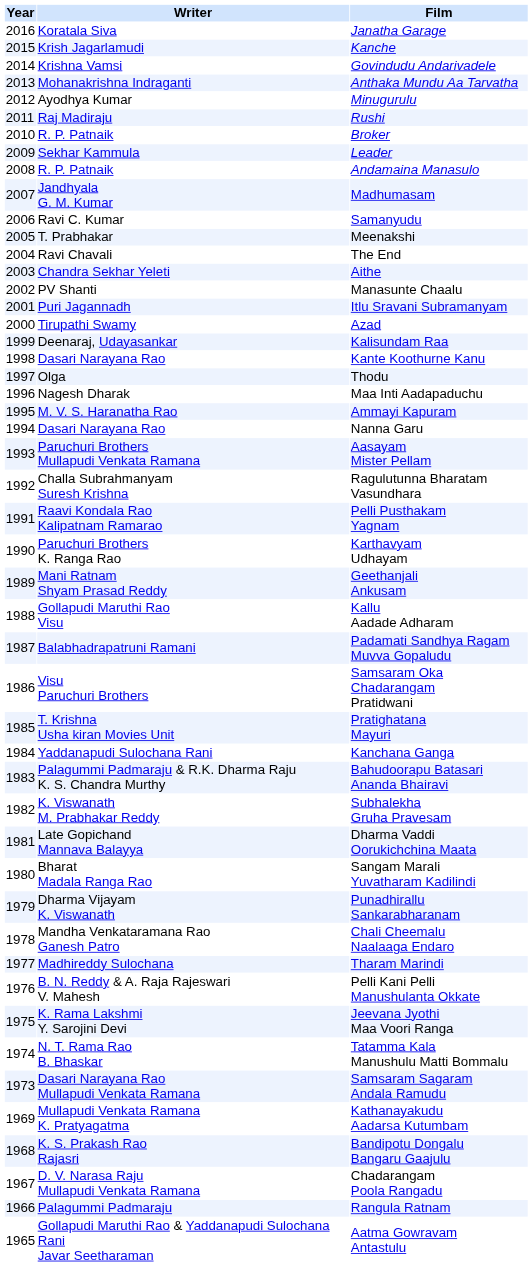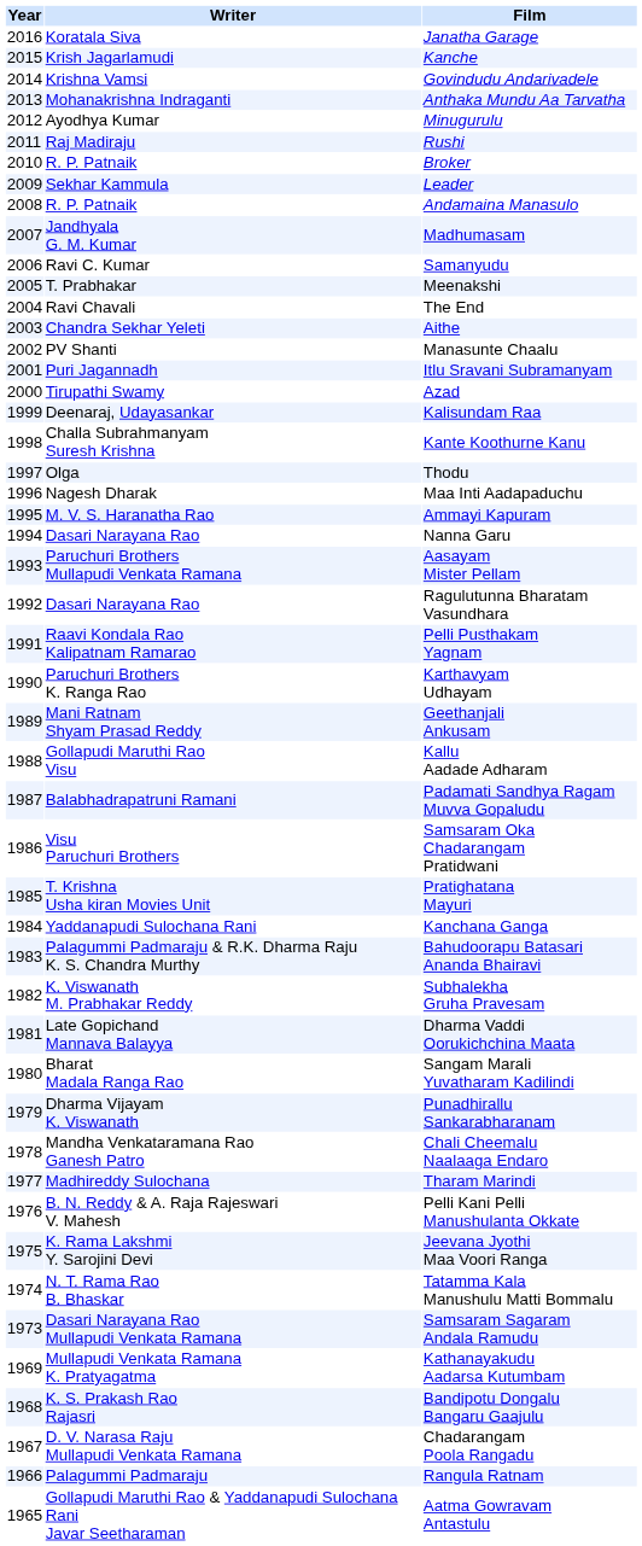 <table cellspacing="1" cellpadding="1" border="0" width="50%">
 <tr bgcolor="#d1e4fd">
 <th>Year</th>
 <th>Writer</th>
 <th>Film</th>
 </tr>
 <tr>
 <td>2016</td>
 <td><a href='#'>Koratala Siva</a></td>
 <td><em><a href='#'>Janatha Garage</a></em></td>
 </tr>
 <tr bgcolor=#edf3fe>
 <td>2015</td>
 <td><a href='#'>Krish Jagarlamudi</a></td>
 <td><em><a href='#'>Kanche</a></em></td>
 </tr>
 <tr>
 <td>2014</td>
 <td><a href='#'>Krishna Vamsi</a></td>
 <td><em><a href='#'>Govindudu Andarivadele</a></em></td>
 </tr>
 <tr bgcolor=#edf3fe>
 <td>2013</td>
 <td><a href='#'>Mohanakrishna Indraganti</a></td>
 <td><em><a href='#'>Anthaka Mundu Aa Tarvatha</a></em></td>
 </tr>
 <tr>
 <td>2012</td>
 <td>Ayodhya Kumar</td>
 <td><em><a href='#'>Minugurulu</a></em></td>
 </tr>
 <tr bgcolor=#edf3fe>
 <td>2011</td>
 <td><a href='#'>Raj Madiraju</a></td>
 <td><em><a href='#'>Rushi</a></em></td>
 </tr>
 <tr>
 <td>2010</td>
 <td><a href='#'>R. P. Patnaik</a></td>
 <td><em><a href='#'>Broker</a></em></td>
 </tr>
 <tr bgcolor=#edf3fe>
 <td>2009</td>
 <td><a href='#'>Sekhar Kammula</a></td>
 <td><em><a href='#'>Leader</a></em></td>
 </tr>
 <tr>
 <td>2008</td>
 <td><a href='#'>R. P. Patnaik</a></td>
 <td><em><a href='#'>Andamaina Manasulo</a></em></td>
 </tr>
 <tr bgcolor=#edf3fe>
 <td>2007</td>
 <td><a href='#'>Jandhyala</a> <br> <a href='#'>G. M. Kumar</a></td>
 <td><a href='#'>Madhumasam</a></td>
 </tr>
 <tr>
 <td>2006</td>
 <td>Ravi C. Kumar</td>
 <td><a href='#'>Samanyudu</a></td>
 </tr>
 <tr bgcolor=#edf3fe>
 <td>2005</td>
 <td>T. Prabhakar</td>
 <td>Meenakshi</td>
 </tr>
 <tr>
 <td>2004</td>
 <td>Ravi Chavali</td>
 <td>The End</td>
 </tr>
 <tr bgcolor=#edf3fe>
 <td>2003</td>
 <td><a href='#'>Chandra Sekhar Yeleti</a></td>
 <td><a href='#'>Aithe</a></td>
 </tr>
 <tr>
 <td>2002</td>
 <td>PV Shanti</td>
 <td>Manasunte Chaalu</td>
 </tr>
 <tr bgcolor=#edf3fe>
 <td>2001</td>
 <td><a href='#'>Puri Jagannadh</a></td>
 <td><a href='#'>Itlu Sravani Subramanyam</a></td>
 </tr>
 <tr>
 <td>2000</td>
 <td><a href='#'>Tirupathi Swamy</a></td>
 <td><a href='#'>Azad</a></td>
 </tr>
 <tr bgcolor=#edf3fe>
 <td>1999</td>
 <td>Deenaraj, <a href='#'>Udayasankar</a></td>
 <td><a href='#'>Kalisundam Raa</a></td>
 </tr>
 <tr>
 <td>1998</td>
-<td><a href='#'>Dasari Narayana Rao</a></td>
+<td>Challa Subrahmanyam <br> <a href='#'>Suresh Krishna</a></td>
 <td><a href='#'>Kante Koothurne Kanu</a></td>
 </tr>
 <tr bgcolor=#edf3fe>
 <td>1997</td>
 <td>Olga</td>
 <td>Thodu</td>
 </tr>
 <tr>
 <td>1996</td>
 <td>Nagesh Dharak</td>
 <td>Maa Inti Aadapaduchu</td>
 </tr>
 <tr bgcolor=#edf3fe>
 <td>1995</td>
 <td><a href='#'>M. V. S. Haranatha Rao</a></td>
 <td><a href='#'>Ammayi Kapuram</a></td>
 </tr>
 <tr>
 <td>1994</td>
 <td><a href='#'>Dasari Narayana Rao</a></td>
 <td>Nanna Garu</td>
 </tr>
 <tr bgcolor=#edf3fe>
 <td>1993</td>
 <td><a href='#'>Paruchuri Brothers</a> <br> <a href='#'>Mullapudi Venkata Ramana</a></td>
 <td><a href='#'>Aasayam</a> <br> <a href='#'>Mister Pellam</a></td>
 </tr>
 <tr>
 <td>1992</td>
-<td>Challa Subrahmanyam <br> <a href='#'>Suresh Krishna</a></td>
+<td><a href='#'>Dasari Narayana Rao</a></td>
 <td>Ragulutunna Bharatam <br> Vasundhara</td>
 </tr>
 <tr bgcolor=#edf3fe>
 <td>1991</td>
 <td><a href='#'>Raavi Kondala Rao</a> <br> <a href='#'>Kalipatnam Ramarao</a></td>
 <td><a href='#'>Pelli Pusthakam</a> <br> <a href='#'>Yagnam</a></td>
 </tr>
 <tr>
 <td>1990</td>
 <td><a href='#'>Paruchuri Brothers</a> <br> K. Ranga Rao</td>
 <td><a href='#'>Karthavyam</a> <br> Udhayam</td>
 </tr>
 <tr bgcolor=#edf3fe>
 <td>1989</td>
 <td><a href='#'>Mani Ratnam</a> <br> <a href='#'>Shyam Prasad Reddy</a></td>
 <td><a href='#'>Geethanjali</a> <br> <a href='#'>Ankusam</a></td>
 </tr>
 <tr>
 <td>1988</td>
 <td><a href='#'>Gollapudi Maruthi Rao</a> <br> <a href='#'>Visu</a></td>
 <td><a href='#'>Kallu</a> <br> Aadade Adharam</td>
 </tr>
 <tr bgcolor=#edf3fe>
 <td>1987</td>
 <td><a href='#'>Balabhadrapatruni Ramani</a></td>
 <td><a href='#'>Padamati Sandhya Ragam</a> <br> <a href='#'>Muvva Gopaludu</a></td>
 </tr>
 <tr>
 <td>1986</td>
 <td><a href='#'>Visu</a> <br> <a href='#'>Paruchuri Brothers</a></td>
 <td><a href='#'>Samsaram Oka Chadarangam</a> <br> Pratidwani</td>
 </tr>
 <tr bgcolor=#edf3fe>
 <td>1985</td>
 <td><a href='#'>T. Krishna</a> <br> <a href='#'>Usha kiran Movies Unit</a></td>
 <td><a href='#'>Pratighatana</a> <br> <a href='#'>Mayuri</a></td>
 </tr>
 <tr>
 <td>1984</td>
 <td><a href='#'>Yaddanapudi Sulochana Rani</a></td>
 <td><a href='#'>Kanchana Ganga</a></td>
 </tr>
 <tr bgcolor=#edf3fe>
 <td>1983</td>
 <td><a href='#'>Palagummi Padmaraju</a> & R.K. Dharma Raju <br> K. S. Chandra Murthy</td>
 <td><a href='#'>Bahudoorapu Batasari</a> <br> <a href='#'>Ananda Bhairavi</a></td>
 </tr>
 <tr>
 <td>1982</td>
 <td><a href='#'>K. Viswanath</a> <br> <a href='#'>M. Prabhakar Reddy</a></td>
 <td><a href='#'>Subhalekha</a> <br> <a href='#'>Gruha Pravesam</a></td>
 </tr>
 <tr bgcolor=#edf3fe>
 <td>1981</td>
 <td>Late Gopichand <br> <a href='#'>Mannava Balayya</a></td>
 <td>Dharma Vaddi <br> <a href='#'>Oorukichchina Maata</a></td>
 </tr>
 <tr>
 <td>1980</td>
 <td>Bharat <br> <a href='#'>Madala Ranga Rao</a></td>
 <td>Sangam Marali <br> <a href='#'>Yuvatharam Kadilindi</a></td>
 </tr>
 <tr bgcolor=#edf3fe>
 <td>1979</td>
 <td>Dharma Vijayam <br> <a href='#'>K. Viswanath</a></td>
 <td><a href='#'>Punadhirallu</a> <br> <a href='#'>Sankarabharanam</a></td>
 </tr>
 <tr>
 <td>1978</td>
 <td>Mandha Venkataramana Rao <br> <a href='#'>Ganesh Patro</a></td>
 <td><a href='#'>Chali Cheemalu</a> <br> <a href='#'>Naalaaga Endaro</a></td>
 </tr>
 <tr bgcolor=#edf3fe>
 <td>1977</td>
 <td><a href='#'>Madhireddy Sulochana</a></td>
 <td><a href='#'>Tharam Marindi</a></td>
 </tr>
 <tr>
 <td>1976</td>
 <td><a href='#'>B. N. Reddy</a> & A. Raja Rajeswari <br> V. Mahesh</td>
 <td>Pelli Kani Pelli <br> <a href='#'>Manushulanta Okkate</a></td>
 </tr>
 <tr bgcolor=#edf3fe>
 <td>1975</td>
 <td><a href='#'>K. Rama Lakshmi</a><br> Y. Sarojini Devi</td>
 <td><a href='#'>Jeevana Jyothi</a> <br> Maa Voori Ranga</td>
 </tr>
 <tr>
 <td>1974</td>
 <td><a href='#'>N. T. Rama Rao</a> <br> <a href='#'>B. Bhaskar</a></td>
 <td><a href='#'>Tatamma Kala</a> <br> Manushulu Matti Bommalu</td>
 </tr>
 <tr bgcolor=#edf3fe>
 <td>1973</td>
 <td><a href='#'>Dasari Narayana Rao</a> <br> <a href='#'>Mullapudi Venkata Ramana</a></td>
 <td><a href='#'>Samsaram Sagaram</a> <br> <a href='#'>Andala Ramudu</a></td>
 </tr>
 <tr>
 <td>1969</td>
 <td><a href='#'>Mullapudi Venkata Ramana</a> <br> <a href='#'>K. Pratyagatma</a></td>
 <td><a href='#'>Kathanayakudu</a> <br> <a href='#'>Aadarsa Kutumbam</a></td>
 </tr>
 <tr bgcolor=#edf3fe>
 <td>1968</td>
 <td><a href='#'>K. S. Prakash Rao</a> <br> <a href='#'>Rajasri</a></td>
 <td><a href='#'>Bandipotu Dongalu</a> <br> <a href='#'>Bangaru Gaajulu</a></td>
 </tr>
 <tr>
 <td>1967</td>
 <td><a href='#'>D. V. Narasa Raju</a> <br> <a href='#'>Mullapudi Venkata Ramana</a></td>
 <td>Chadarangam <br> <a href='#'>Poola Rangadu</a></td>
 </tr>
 <tr bgcolor=#edf3fe>
 <td>1966</td>
 <td><a href='#'>Palagummi Padmaraju</a></td>
 <td><a href='#'>Rangula Ratnam</a></td>
 </tr>
 <tr>
 <td>1965</td>
 <td><a href='#'>Gollapudi Maruthi Rao</a> & <a href='#'>Yaddanapudi Sulochana Rani</a><br> <a href='#'>Javar Seetharaman</a></td>
 <td><a href='#'>Aatma Gowravam</a> <br> <a href='#'>Antastulu</a></td>
 </tr>
 </table>
